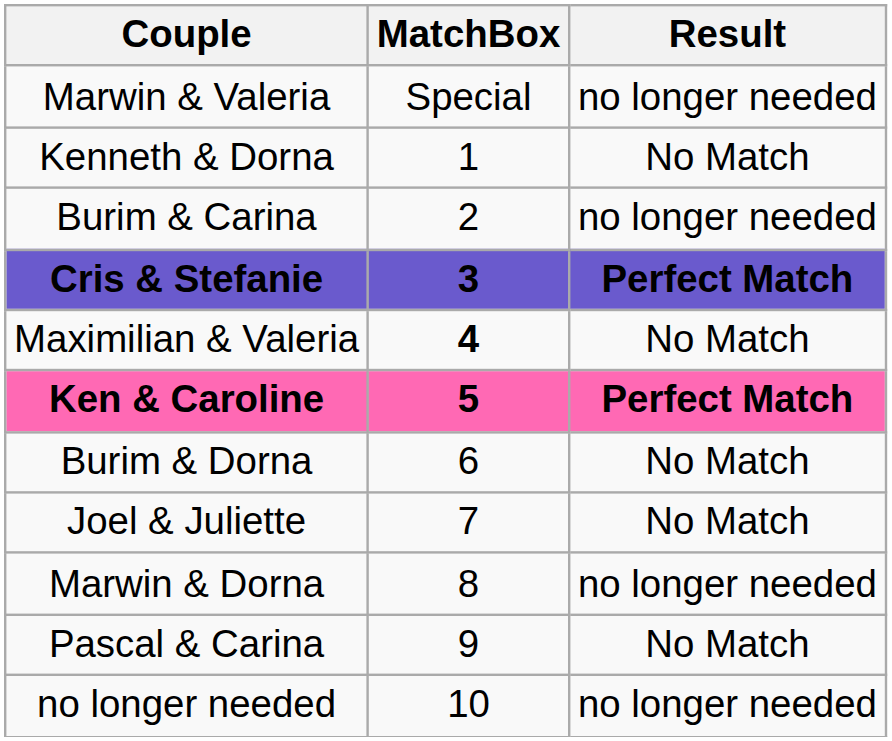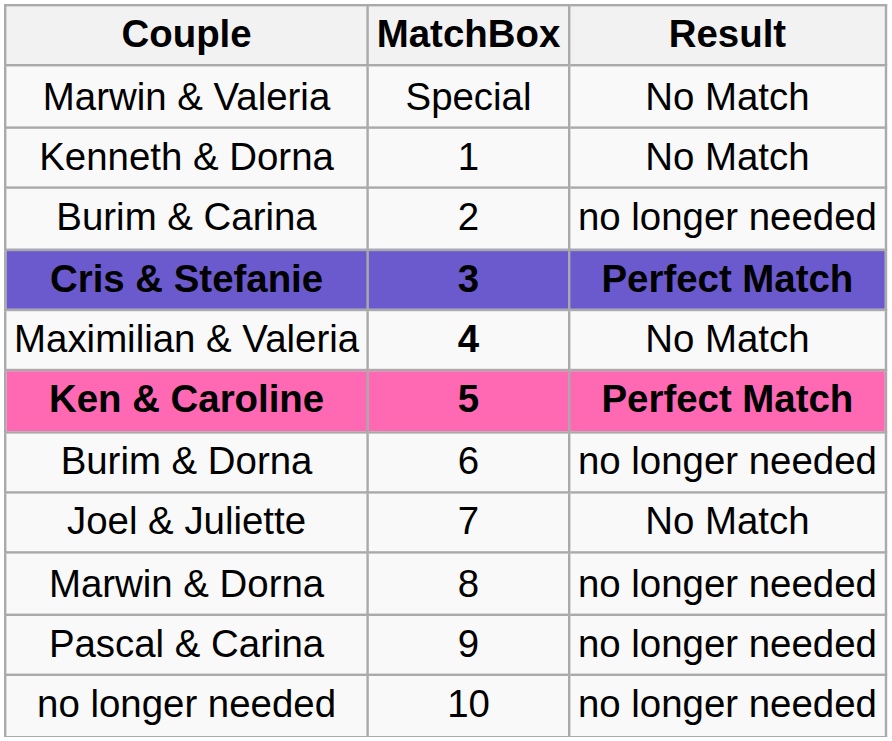 <table class="wikitable" style="text-align:center;">
 <tr valign="bottom">
 <th>Couple</th>
 <th>MatchBox</th>
 <th>Result</th>
 </tr>
 <tr valign="top">
 <td>Marwin & Valeria</td>
 <td>Special</td>
-<td>no longer needed</td>
+<td>No Match</td>
 </tr>
 <tr>
 <td>Kenneth & Dorna</td>
 <td>1</td>
 <td>No Match</td>
 </tr>
 <tr>
 <td>Burim & Carina</td>
 <td>2</td>
 <td>no longer needed</td>
 </tr>
 <tr>
 <td style="background:slateblue"><strong>Cris & Stefanie</strong></td>
 <td style="background:slateblue"><strong>3</strong></td>
 <td style="background:slateblue"><strong>Perfect Match</strong></td>
 </tr>
 <tr>
 <td>Maximilian & Valeria</td>
 <td><strong>4</strong></td>
 <td>No Match</td>
 </tr>
 <tr>
 <td style="background:hotpink"><strong>Ken & Caroline</strong></td>
 <td style="background:hotpink"><strong>5</strong></td>
 <td style="background:hotpink"><strong>Perfect Match</strong></td>
 </tr>
 <tr>
 <td>Burim & Dorna</td>
 <td>6</td>
-<td>No Match</td>
+<td>no longer needed</td>
 </tr>
 <tr>
 <td>Joel & Juliette</td>
 <td>7</td>
 <td>No Match</td>
 </tr>
 <tr>
 <td>Marwin & Dorna</td>
 <td>8</td>
 <td>no longer needed</td>
 </tr>
 <tr>
 <td>Pascal & Carina</td>
 <td>9</td>
-<td>No Match</td>
+<td>no longer needed</td>
 </tr>
 <tr>
 <td>no longer needed</td>
 <td>10</td>
 <td>no longer needed</td>
 </tr>
 </table>
